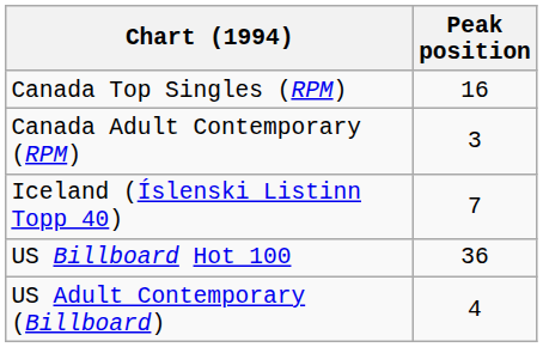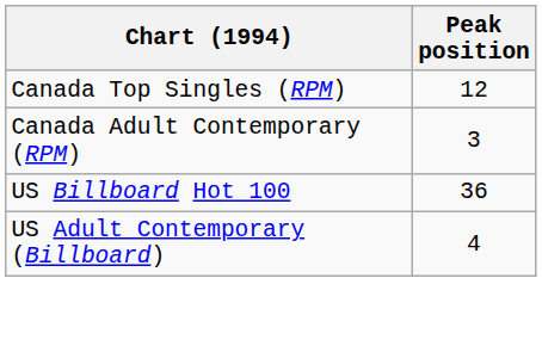 <table class="wikitable sortable">
 <tr>
 <th scope="col" style="width:17em;">Chart (1994)</th>
 <th scope="col">Peak<br>position</th>
 </tr>
 <tr>
 <td>Canada Top Singles (<em><a href='#'>RPM</a></em>)</td>
-<td style="text-align:center;">16</td>
+<td style="text-align:center;">12</td>
 </tr>
 <tr>
 <td>Canada Adult Contemporary (<em><a href='#'>RPM</a></em>)</td>
 <td style="text-align:center;">3</td>
-</tr>
-<tr>
-<td>Iceland (<a href='#'>Íslenski Listinn Topp 40</a>)</td>
-<td style="text-align:center;">7</td>
 </tr>
 <tr>
 <td>US <em><a href='#'>Billboard</a></em> <a href='#'>Hot 100</a></td>
 <td style="text-align:center;">36</td>
 </tr>
 <tr>
 <td>US <a href='#'>Adult Contemporary</a> (<em><a href='#'>Billboard</a></em>)</td>
 <td style="text-align:center;">4</td>
 </tr>
 </table>
